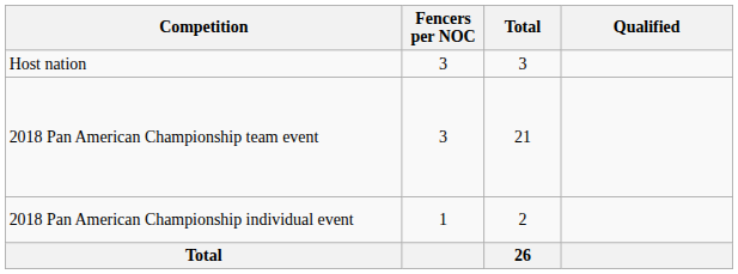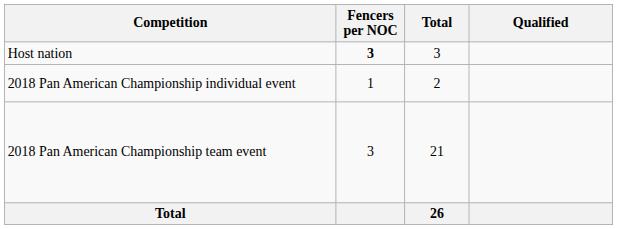 <table class = "wikitable" width=700>
 <tr>
 <th width=500>Competition</th>
 <th width=80>Fencers per NOC</th>
 <th width=80>Total</th>
 <th width=200>Qualified</th>
 </tr>
 <tr>
 <td>Host nation</td>
-<td align="center">3</td>
+<td align="center"><strong>3</strong></td>
 <td align="center">3</td>
 <td></td>
+</tr>
+<tr>
+<td>2018 Pan American Championship individual event</td>
+<td align="center">1</td>
+<td align="center">2</td>
+<td><br><s></s><br></td>
 </tr>
 <tr>
 <td>2018 Pan American Championship team event</td>
 <td align="center">3</td>
 <td align="center">21</td>
 <td><br><br><br><br><br><br></td>
 </tr>
 <tr>
-<td>2018 Pan American Championship individual event</td>
-<td align="center">1</td>
-<td align="center">2</td>
-<td><br><s></s><br></td>
-</tr>
-<tr>
 <th>Total</th>
 <th></th>
 <th>26</th>
 <th></th>
 </tr>
 </table>
